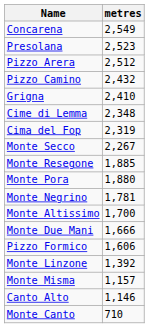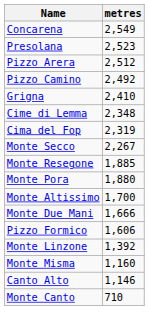 <table class="wikitable sortable">
 <tr>
 <th>Name</th>
 <th>metres</th>
 </tr>
 <tr>
 <td><a href='#'>Concarena</a></td>
 <td>2,549</td>
 </tr>
 <tr>
 <td><a href='#'>Presolana</a></td>
 <td>2,523</td>
 </tr>
 <tr>
 <td><a href='#'>Pizzo Arera</a></td>
 <td>2,512</td>
 </tr>
 <tr>
 <td><a href='#'>Pizzo Camino</a></td>
-<td>2,432</td>
+<td>2,492</td>
 </tr>
 <tr>
 <td><a href='#'>Grigna</a></td>
 <td>2,410</td>
 </tr>
 <tr>
 <td><a href='#'>Cime di Lemma</a></td>
 <td>2,348</td>
 </tr>
 <tr>
 <td><a href='#'>Cima del Fop</a></td>
 <td>2,319</td>
 </tr>
 <tr>
 <td><a href='#'>Monte Secco</a></td>
 <td>2,267</td>
 </tr>
 <tr>
 <td><a href='#'>Monte Resegone</a></td>
 <td>1,885</td>
 </tr>
 <tr>
 <td><a href='#'>Monte Pora</a></td>
 <td>1,880</td>
 </tr>
 <tr>
-<td><a href='#'>Monte Negrino</a></td>
-<td>1,781</td>
-</tr>
-<tr>
 <td><a href='#'>Monte Altissimo</a></td>
 <td>1,700</td>
 </tr>
 <tr>
 <td><a href='#'>Monte Due Mani</a></td>
 <td>1,666</td>
 </tr>
 <tr>
 <td><a href='#'>Pizzo Formico</a></td>
 <td>1,606</td>
 </tr>
 <tr>
 <td><a href='#'>Monte Linzone</a></td>
 <td>1,392</td>
 </tr>
 <tr>
 <td><a href='#'>Monte Misma</a></td>
-<td>1,157</td>
+<td>1,160</td>
 </tr>
 <tr>
 <td><a href='#'>Canto Alto</a></td>
 <td>1,146</td>
 </tr>
 <tr>
 <td><a href='#'>Monte Canto</a></td>
 <td>710</td>
 </tr>
 </table>
